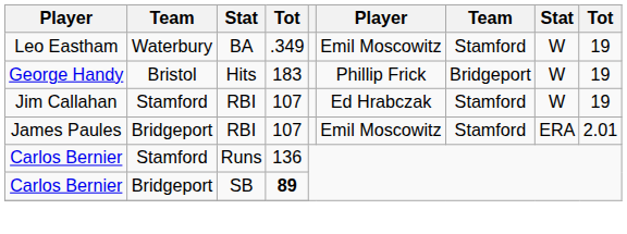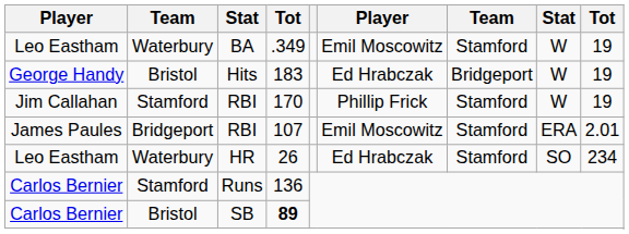 <table class="wikitable" style="text-align:center">
 <tr>
 <th>Player</th>
 <th>Team</th>
 <th>Stat</th>
 <th>Tot</th>
 <th></th>
 <th>Player</th>
 <th>Team</th>
 <th>Stat</th>
 <th>Tot</th>
 </tr>
 <tr>
 <td>Leo Eastham</td>
 <td>Waterbury</td>
 <td>BA</td>
 <td>.349</td>
 <td></td>
 <td>Emil Moscowitz</td>
 <td>Stamford</td>
 <td>W</td>
 <td>19</td>
 </tr>
 <tr>
 <td><a href='#'>George Handy</a></td>
 <td>Bristol</td>
 <td>Hits</td>
 <td>183</td>
 <td></td>
-<td>Phillip Frick</td>
+<td>Ed Hrabczak</td>
 <td>Bridgeport</td>
 <td>W</td>
 <td>19</td>
 </tr>
 <tr>
 <td>Jim Callahan</td>
 <td>Stamford</td>
 <td>RBI</td>
-<td>107</td>
+<td>170</td>
 <td></td>
-<td>Ed Hrabczak</td>
+<td>Phillip Frick</td>
 <td>Stamford</td>
 <td>W</td>
 <td>19</td>
 </tr>
 <tr>
 <td>James Paules</td>
 <td>Bridgeport</td>
 <td>RBI</td>
 <td>107</td>
 <td></td>
 <td>Emil Moscowitz</td>
 <td>Stamford</td>
 <td>ERA</td>
 <td>2.01</td>
 </tr>
 <tr>
+<td>Leo Eastham</td>
+<td>Waterbury</td>
+<td>HR</td>
+<td>26</td>
+<td></td>
+<td>Ed Hrabczak</td>
+<td>Stamford</td>
+<td>SO</td>
+<td>234</td>
+</tr>
+<tr>
 <td><a href='#'>Carlos Bernier</a></td>
 <td>Stamford</td>
 <td>Runs</td>
 <td>136</td>
 </tr>
 <tr>
 <td><a href='#'>Carlos Bernier</a></td>
-<td>Bridgeport</td>
+<td>Bristol</td>
 <td>SB</td>
 <td><strong>89</strong></td>
 </tr>
 <tr>
 </tr>
 </table>
